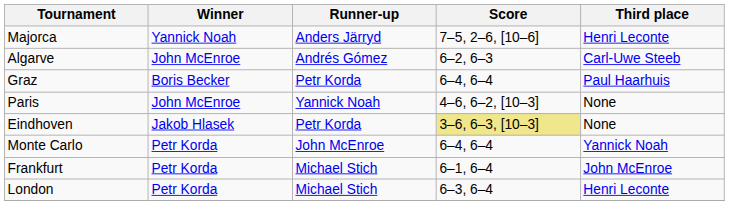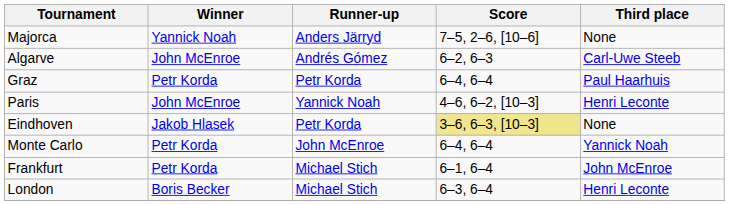 <table class="wikitable">
 <tr>
 <th style="width:160px">Tournament</th>
 <th style="width:160px">Winner</th>
 <th style="width:160px">Runner-up</th>
 <th style="width:160px" class="unsortable">Score</th>
 <th style="width:160px">Third place</th>
 </tr>
 <tr>
 <td>Majorca</td>
 <td>  <a href='#'>Yannick Noah</a></td>
 <td>  <a href='#'>Anders Järryd</a></td>
 <td>7–5, 2–6, [10–6]</td>
-<td> <a href='#'>Henri Leconte</a></td>
+<td>None</td>
 </tr>
 <tr>
 <td>Algarve</td>
 <td>  <a href='#'>John McEnroe</a></td>
 <td>  <a href='#'>Andrés Gómez</a></td>
 <td>6–2, 6–3</td>
 <td> <a href='#'>Carl-Uwe Steeb</a></td>
 </tr>
 <tr>
 <td>Graz</td>
-<td>  <a href='#'>Boris Becker</a></td>
+<td>  <a href='#'>Petr Korda</a></td>
 <td>  <a href='#'>Petr Korda</a></td>
 <td>6–4, 6–4</td>
 <td> <a href='#'>Paul Haarhuis</a></td>
 </tr>
 <tr>
 <td>Paris</td>
 <td>  <a href='#'>John McEnroe</a></td>
 <td>  <a href='#'>Yannick Noah</a></td>
 <td>4–6, 6–2, [10–3]</td>
-<td>None</td>
+<td> <a href='#'>Henri Leconte</a></td>
 </tr>
 <tr>
 <td>Eindhoven</td>
 <td>  <a href='#'>Jakob Hlasek</a></td>
 <td>  <a href='#'>Petr Korda</a></td>
 <td style="background: khaki;">3–6, 6–3, [10–3]</td>
 <td>None</td>
 </tr>
 <tr>
 <td>Monte Carlo</td>
 <td>  <a href='#'>Petr Korda</a></td>
 <td>  <a href='#'>John McEnroe</a></td>
 <td>6–4, 6–4</td>
 <td> <a href='#'>Yannick Noah</a></td>
 </tr>
 <tr>
 <td>Frankfurt</td>
 <td>  <a href='#'>Petr Korda</a></td>
 <td>  <a href='#'>Michael Stich</a></td>
 <td>6–1, 6–4</td>
 <td> <a href='#'>John McEnroe</a></td>
 </tr>
 <tr>
 <td>London</td>
-<td>  <a href='#'>Petr Korda</a></td>
+<td>  <a href='#'>Boris Becker</a></td>
 <td>  <a href='#'>Michael Stich</a></td>
 <td>6–3, 6–4</td>
 <td> <a href='#'>Henri Leconte</a></td>
 </tr>
 <tr>
 </tr>
 </table>
